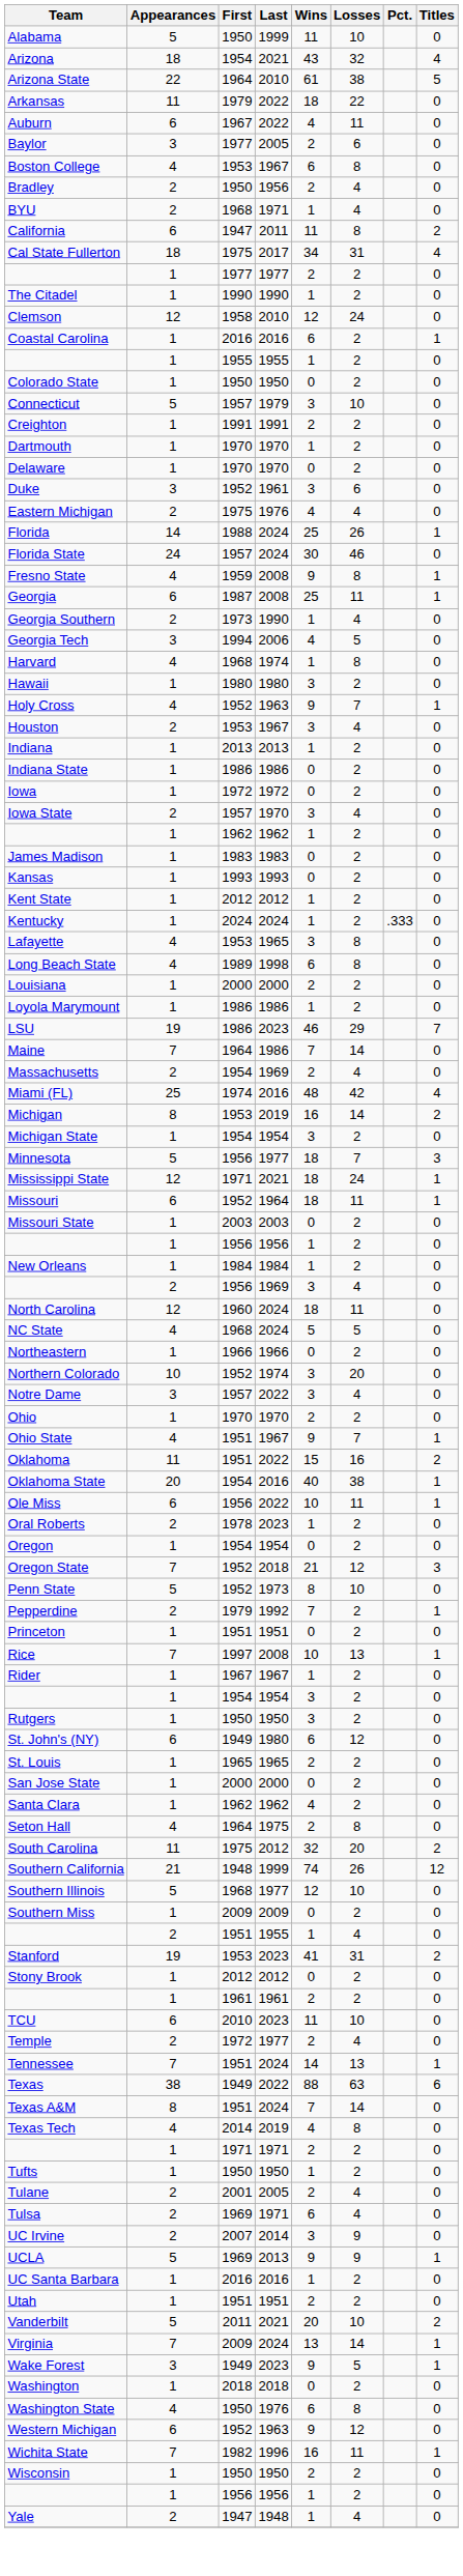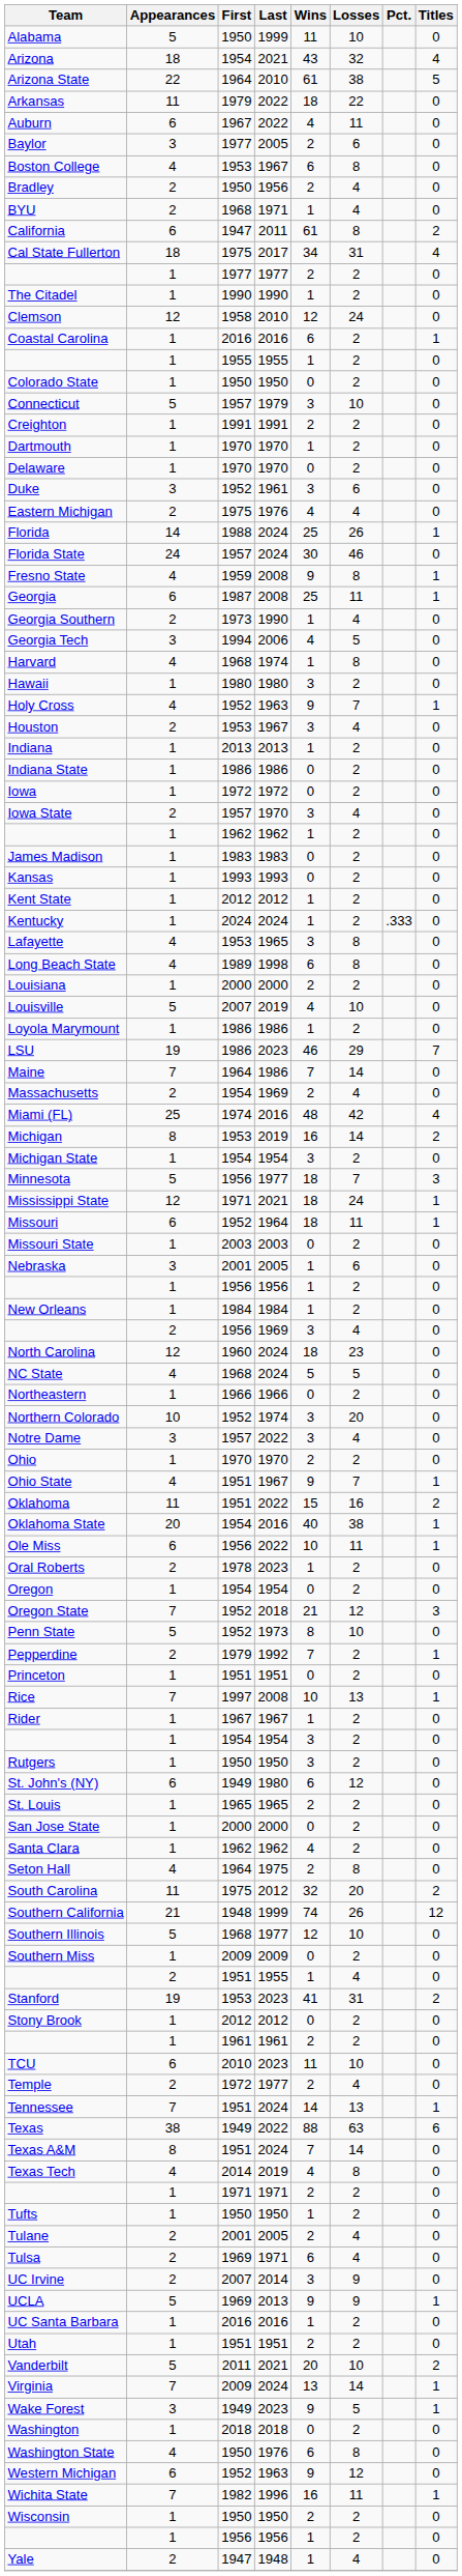 <table class="wikitable sortable" style="text-align:center;">
 <tr>
 <th>Team</th>
 <th>Appearances</th>
 <th>First</th>
 <th>Last</th>
 <th>Wins</th>
 <th>Losses</th>
 <th>Pct.</th>
 <th>Titles</th>
 </tr>
 <tr>
 <td style="text-align:left;"><a href='#'>Alabama</a></td>
 <td>5</td>
 <td>1950</td>
 <td>1999</td>
 <td>11</td>
 <td>10</td>
 <td></td>
 <td>0</td>
 </tr>
 <tr>
 <td style="text-align:left;"><a href='#'>Arizona</a></td>
 <td>18</td>
 <td>1954</td>
 <td>2021</td>
 <td>43</td>
 <td>32</td>
 <td></td>
 <td>4</td>
 </tr>
 <tr>
 <td style="text-align:left;"><a href='#'>Arizona State</a></td>
 <td>22</td>
 <td>1964</td>
 <td>2010</td>
 <td>61</td>
 <td>38</td>
 <td></td>
 <td>5</td>
 </tr>
 <tr>
 <td style="text-align:left;"><a href='#'>Arkansas</a></td>
 <td>11</td>
 <td>1979</td>
 <td>2022</td>
 <td>18</td>
 <td>22</td>
 <td></td>
 <td>0</td>
 </tr>
 <tr>
 <td style="text-align:left;"><a href='#'>Auburn</a></td>
 <td>6</td>
 <td>1967</td>
 <td>2022</td>
 <td>4</td>
 <td>11</td>
 <td></td>
 <td>0</td>
 </tr>
 <tr>
 <td style="text-align:left;"><a href='#'>Baylor</a></td>
 <td>3</td>
 <td>1977</td>
 <td>2005</td>
 <td>2</td>
 <td>6</td>
 <td></td>
 <td>0</td>
 </tr>
 <tr>
 <td style="text-align:left;"><a href='#'>Boston College</a></td>
 <td>4</td>
 <td>1953</td>
 <td>1967</td>
 <td>6</td>
 <td>8</td>
 <td></td>
 <td>0</td>
 </tr>
 <tr>
 <td style="text-align:left;"><a href='#'>Bradley</a></td>
 <td>2</td>
 <td>1950</td>
 <td>1956</td>
 <td>2</td>
 <td>4</td>
 <td></td>
 <td>0</td>
 </tr>
 <tr>
 <td style="text-align:left;"><a href='#'>BYU</a></td>
 <td>2</td>
 <td>1968</td>
 <td>1971</td>
 <td>1</td>
 <td>4</td>
 <td></td>
 <td>0</td>
 </tr>
 <tr>
 <td style="text-align:left;"><a href='#'>California</a></td>
 <td>6</td>
 <td>1947</td>
 <td>2011</td>
-<td>11</td>
+<td>61</td>
 <td>8</td>
 <td></td>
 <td>2</td>
 </tr>
 <tr>
 <td style="text-align:left;"><a href='#'>Cal State Fullerton</a></td>
 <td>18</td>
 <td>1975</td>
 <td>2017</td>
 <td>34</td>
 <td>31</td>
 <td></td>
 <td>4</td>
 </tr>
 <tr>
 <td style="text-align:left;"></td>
 <td>1</td>
 <td>1977</td>
 <td>1977</td>
 <td>2</td>
 <td>2</td>
 <td></td>
 <td>0</td>
 </tr>
 <tr>
 <td style="text-align:left;"><a href='#'>The Citadel</a></td>
 <td>1</td>
 <td>1990</td>
 <td>1990</td>
 <td>1</td>
 <td>2</td>
 <td></td>
 <td>0</td>
 </tr>
 <tr>
 <td style="text-align:left;"><a href='#'>Clemson</a></td>
 <td>12</td>
 <td>1958</td>
 <td>2010</td>
 <td>12</td>
 <td>24</td>
 <td></td>
 <td>0</td>
 </tr>
 <tr>
 <td style="text-align:left;"><a href='#'>Coastal Carolina</a></td>
 <td>1</td>
 <td>2016</td>
 <td>2016</td>
 <td>6</td>
 <td>2</td>
 <td></td>
 <td>1</td>
 </tr>
 <tr>
 <td style="text-align:left;"></td>
 <td>1</td>
 <td>1955</td>
 <td>1955</td>
 <td>1</td>
 <td>2</td>
 <td></td>
 <td>0</td>
 </tr>
 <tr>
 <td style="text-align:left;"><a href='#'>Colorado State</a></td>
 <td>1</td>
 <td>1950</td>
 <td>1950</td>
 <td>0</td>
 <td>2</td>
 <td></td>
 <td>0</td>
 </tr>
 <tr>
 <td style="text-align:left;"><a href='#'>Connecticut</a></td>
 <td>5</td>
 <td>1957</td>
 <td>1979</td>
 <td>3</td>
 <td>10</td>
 <td></td>
 <td>0</td>
 </tr>
 <tr>
 <td style="text-align:left;"><a href='#'>Creighton</a></td>
 <td>1</td>
 <td>1991</td>
 <td>1991</td>
 <td>2</td>
 <td>2</td>
 <td></td>
 <td>0</td>
 </tr>
 <tr>
 <td style="text-align:left;"><a href='#'>Dartmouth</a></td>
 <td>1</td>
 <td>1970</td>
 <td>1970</td>
 <td>1</td>
 <td>2</td>
 <td></td>
 <td>0</td>
 </tr>
 <tr>
 <td style="text-align:left;"><a href='#'>Delaware</a></td>
 <td>1</td>
 <td>1970</td>
 <td>1970</td>
 <td>0</td>
 <td>2</td>
 <td></td>
 <td>0</td>
 </tr>
 <tr>
 <td style="text-align:left;"><a href='#'>Duke</a></td>
 <td>3</td>
 <td>1952</td>
 <td>1961</td>
 <td>3</td>
 <td>6</td>
 <td></td>
 <td>0</td>
 </tr>
 <tr>
 <td style="text-align:left;"><a href='#'>Eastern Michigan</a></td>
 <td>2</td>
 <td>1975</td>
 <td>1976</td>
 <td>4</td>
 <td>4</td>
 <td></td>
 <td>0</td>
 </tr>
 <tr>
 <td style="text-align:left;"><a href='#'>Florida</a></td>
 <td>14</td>
 <td>1988</td>
 <td>2024</td>
 <td>25</td>
 <td>26</td>
 <td></td>
 <td>1</td>
 </tr>
 <tr>
 <td style="text-align:left;"><a href='#'>Florida State</a></td>
 <td>24</td>
 <td>1957</td>
 <td>2024</td>
 <td>30</td>
 <td>46</td>
 <td></td>
 <td>0</td>
 </tr>
 <tr>
 <td style="text-align:left;"><a href='#'>Fresno State</a></td>
 <td>4</td>
 <td>1959</td>
 <td>2008</td>
 <td>9</td>
 <td>8</td>
 <td></td>
 <td>1</td>
 </tr>
 <tr>
 <td style="text-align:left;"><a href='#'>Georgia</a></td>
 <td>6</td>
 <td>1987</td>
 <td>2008</td>
 <td>25</td>
 <td>11</td>
 <td></td>
 <td>1</td>
 </tr>
 <tr>
 <td style="text-align:left;"><a href='#'>Georgia Southern</a></td>
 <td>2</td>
 <td>1973</td>
 <td>1990</td>
 <td>1</td>
 <td>4</td>
 <td></td>
 <td>0</td>
 </tr>
 <tr>
 <td style="text-align:left;"><a href='#'>Georgia Tech</a></td>
 <td>3</td>
 <td>1994</td>
 <td>2006</td>
 <td>4</td>
 <td>5</td>
 <td></td>
 <td>0</td>
 </tr>
 <tr>
 <td style="text-align:left;"><a href='#'>Harvard</a></td>
 <td>4</td>
 <td>1968</td>
 <td>1974</td>
 <td>1</td>
 <td>8</td>
 <td></td>
 <td>0</td>
 </tr>
 <tr>
 <td style="text-align:left;"><a href='#'>Hawaii</a></td>
 <td>1</td>
 <td>1980</td>
 <td>1980</td>
 <td>3</td>
 <td>2</td>
 <td></td>
 <td>0</td>
 </tr>
 <tr>
 <td style="text-align:left;"><a href='#'>Holy Cross</a></td>
 <td>4</td>
 <td>1952</td>
 <td>1963</td>
 <td>9</td>
 <td>7</td>
 <td></td>
 <td>1</td>
 </tr>
 <tr>
 <td style="text-align:left;"><a href='#'>Houston</a></td>
 <td>2</td>
 <td>1953</td>
 <td>1967</td>
 <td>3</td>
 <td>4</td>
 <td></td>
 <td>0</td>
 </tr>
 <tr>
 <td style="text-align:left;"><a href='#'>Indiana</a></td>
 <td>1</td>
 <td>2013</td>
 <td>2013</td>
 <td>1</td>
 <td>2</td>
 <td></td>
 <td>0</td>
 </tr>
 <tr>
 <td style="text-align:left;"><a href='#'>Indiana State</a></td>
 <td>1</td>
 <td>1986</td>
 <td>1986</td>
 <td>0</td>
 <td>2</td>
 <td></td>
 <td>0</td>
 </tr>
 <tr>
 <td style="text-align:left;"><a href='#'>Iowa</a></td>
 <td>1</td>
 <td>1972</td>
 <td>1972</td>
 <td>0</td>
 <td>2</td>
 <td></td>
 <td>0</td>
 </tr>
 <tr>
 <td style="text-align:left;"><a href='#'>Iowa State</a></td>
 <td>2</td>
 <td>1957</td>
 <td>1970</td>
 <td>3</td>
 <td>4</td>
 <td></td>
 <td>0</td>
 </tr>
 <tr>
 <td style="text-align:left;"></td>
 <td>1</td>
 <td>1962</td>
 <td>1962</td>
 <td>1</td>
 <td>2</td>
 <td></td>
 <td>0</td>
 </tr>
 <tr>
 <td style="text-align:left;"><a href='#'>James Madison</a></td>
 <td>1</td>
 <td>1983</td>
 <td>1983</td>
 <td>0</td>
 <td>2</td>
 <td></td>
 <td>0</td>
 </tr>
 <tr>
 <td style="text-align:left;"><a href='#'>Kansas</a></td>
 <td>1</td>
 <td>1993</td>
 <td>1993</td>
 <td>0</td>
 <td>2</td>
 <td></td>
 <td>0</td>
 </tr>
 <tr>
 <td style="text-align:left;"><a href='#'>Kent State</a></td>
 <td>1</td>
 <td>2012</td>
 <td>2012</td>
 <td>1</td>
 <td>2</td>
 <td></td>
 <td>0</td>
 </tr>
 <tr>
 <td style="text-align:left;"><a href='#'>Kentucky</a></td>
 <td>1</td>
 <td>2024</td>
 <td>2024</td>
 <td>1</td>
 <td>2</td>
 <td>.333</td>
 <td>0</td>
 </tr>
 <tr>
 <td style="text-align:left;"><a href='#'>Lafayette</a></td>
 <td>4</td>
 <td>1953</td>
 <td>1965</td>
 <td>3</td>
 <td>8</td>
 <td></td>
 <td>0</td>
 </tr>
 <tr>
 <td style="text-align:left;"><a href='#'>Long Beach State</a></td>
 <td>4</td>
 <td>1989</td>
 <td>1998</td>
 <td>6</td>
 <td>8</td>
 <td></td>
 <td>0</td>
 </tr>
 <tr>
 <td style="text-align:left;"><a href='#'>Louisiana</a></td>
 <td>1</td>
 <td>2000</td>
 <td>2000</td>
 <td>2</td>
 <td>2</td>
 <td></td>
 <td>0</td>
 </tr>
 <tr>
+<td style="text-align:left;"><a href='#'>Louisville</a></td>
+<td>5</td>
+<td>2007</td>
+<td>2019</td>
+<td>4</td>
+<td>10</td>
+<td></td>
+<td>0</td>
+</tr>
+<tr>
 <td style="text-align:left;"><a href='#'>Loyola Marymount</a></td>
 <td>1</td>
 <td>1986</td>
 <td>1986</td>
 <td>1</td>
 <td>2</td>
 <td></td>
 <td>0</td>
 </tr>
 <tr>
 <td style="text-align:left;"><a href='#'>LSU</a></td>
 <td>19</td>
 <td>1986</td>
 <td>2023</td>
 <td>46</td>
 <td>29</td>
 <td></td>
 <td>7</td>
 </tr>
 <tr>
 <td style="text-align:left;"><a href='#'>Maine</a></td>
 <td>7</td>
 <td>1964</td>
 <td>1986</td>
 <td>7</td>
 <td>14</td>
 <td></td>
 <td>0</td>
 </tr>
 <tr>
 <td style="text-align:left;"><a href='#'>Massachusetts</a></td>
 <td>2</td>
 <td>1954</td>
 <td>1969</td>
 <td>2</td>
 <td>4</td>
 <td></td>
 <td>0</td>
 </tr>
 <tr>
 <td style="text-align:left;"><a href='#'>Miami (FL)</a></td>
 <td>25</td>
 <td>1974</td>
 <td>2016</td>
 <td>48</td>
 <td>42</td>
 <td></td>
 <td>4</td>
 </tr>
 <tr>
 <td style="text-align:left;"><a href='#'>Michigan</a></td>
 <td>8</td>
 <td>1953</td>
 <td>2019</td>
 <td>16</td>
 <td>14</td>
 <td></td>
 <td>2</td>
 </tr>
 <tr>
 <td style="text-align:left;"><a href='#'>Michigan State</a></td>
 <td>1</td>
 <td>1954</td>
 <td>1954</td>
 <td>3</td>
 <td>2</td>
 <td></td>
 <td>0</td>
 </tr>
 <tr>
 <td style="text-align:left;"><a href='#'>Minnesota</a></td>
 <td>5</td>
 <td>1956</td>
 <td>1977</td>
 <td>18</td>
 <td>7</td>
 <td></td>
 <td>3</td>
 </tr>
 <tr>
 <td style="text-align:left;"><a href='#'>Mississippi State</a></td>
 <td>12</td>
 <td>1971</td>
 <td>2021</td>
 <td>18</td>
 <td>24</td>
 <td></td>
 <td>1</td>
 </tr>
 <tr>
 <td style="text-align:left;"><a href='#'>Missouri</a></td>
 <td>6</td>
 <td>1952</td>
 <td>1964</td>
 <td>18</td>
 <td>11</td>
 <td></td>
 <td>1</td>
 </tr>
 <tr>
 <td style="text-align:left;"><a href='#'>Missouri State</a></td>
 <td>1</td>
 <td>2003</td>
 <td>2003</td>
 <td>0</td>
 <td>2</td>
 <td></td>
 <td>0</td>
 </tr>
 <tr>
+<td style="text-align:left;"><a href='#'>Nebraska</a></td>
+<td>3</td>
+<td>2001</td>
+<td>2005</td>
+<td>1</td>
+<td>6</td>
+<td></td>
+<td>0</td>
+</tr>
+<tr>
 <td style="text-align:left;"></td>
 <td>1</td>
 <td>1956</td>
 <td>1956</td>
 <td>1</td>
 <td>2</td>
 <td></td>
 <td>0</td>
 </tr>
 <tr>
 <td style="text-align:left;"><a href='#'>New Orleans</a></td>
 <td>1</td>
 <td>1984</td>
 <td>1984</td>
 <td>1</td>
 <td>2</td>
 <td></td>
 <td>0</td>
 </tr>
 <tr>
 <td style="text-align:left;"></td>
 <td>2</td>
 <td>1956</td>
 <td>1969</td>
 <td>3</td>
 <td>4</td>
 <td></td>
 <td>0</td>
 </tr>
 <tr>
 <td style="text-align:left;"><a href='#'>North Carolina</a></td>
 <td>12</td>
 <td>1960</td>
 <td>2024</td>
 <td>18</td>
-<td>11</td>
+<td>23</td>
 <td></td>
 <td>0</td>
 </tr>
 <tr>
 <td style="text-align:left;"><a href='#'>NC State</a></td>
 <td>4</td>
 <td>1968</td>
 <td>2024</td>
 <td>5</td>
 <td>5</td>
 <td></td>
 <td>0</td>
 </tr>
 <tr>
 <td style="text-align:left;"><a href='#'>Northeastern</a></td>
 <td>1</td>
 <td>1966</td>
 <td>1966</td>
 <td>0</td>
 <td>2</td>
 <td></td>
 <td>0</td>
 </tr>
 <tr>
 <td style="text-align:left;"><a href='#'>Northern Colorado</a></td>
 <td>10</td>
 <td>1952</td>
 <td>1974</td>
 <td>3</td>
 <td>20</td>
 <td></td>
 <td>0</td>
 </tr>
 <tr>
 <td style="text-align:left;"><a href='#'>Notre Dame</a></td>
 <td>3</td>
 <td>1957</td>
 <td>2022</td>
 <td>3</td>
 <td>4</td>
 <td></td>
 <td>0</td>
 </tr>
 <tr>
 <td style="text-align:left;"><a href='#'>Ohio</a></td>
 <td>1</td>
 <td>1970</td>
 <td>1970</td>
 <td>2</td>
 <td>2</td>
 <td></td>
 <td>0</td>
 </tr>
 <tr>
 <td style="text-align:left;"><a href='#'>Ohio State</a></td>
 <td>4</td>
 <td>1951</td>
 <td>1967</td>
 <td>9</td>
 <td>7</td>
 <td></td>
 <td>1</td>
 </tr>
 <tr>
 <td style="text-align:left;"><a href='#'>Oklahoma</a></td>
 <td>11</td>
 <td>1951</td>
 <td>2022</td>
 <td>15</td>
 <td>16</td>
 <td></td>
 <td>2</td>
 </tr>
 <tr>
 <td style="text-align:left;"><a href='#'>Oklahoma State</a></td>
 <td>20</td>
 <td>1954</td>
 <td>2016</td>
 <td>40</td>
 <td>38</td>
 <td></td>
 <td>1</td>
 </tr>
 <tr>
 <td style="text-align:left;"><a href='#'>Ole Miss</a></td>
 <td>6</td>
 <td>1956</td>
 <td>2022</td>
 <td>10</td>
 <td>11</td>
 <td></td>
 <td>1</td>
 </tr>
 <tr>
 <td style="text-align:left;"><a href='#'>Oral Roberts</a></td>
 <td>2</td>
 <td>1978</td>
 <td>2023</td>
 <td>1</td>
 <td>2</td>
 <td></td>
 <td>0</td>
 </tr>
 <tr>
 <td style="text-align:left;"><a href='#'>Oregon</a></td>
 <td>1</td>
 <td>1954</td>
 <td>1954</td>
 <td>0</td>
 <td>2</td>
 <td></td>
 <td>0</td>
 </tr>
 <tr>
 <td style="text-align:left;"><a href='#'>Oregon State</a></td>
 <td>7</td>
 <td>1952</td>
 <td>2018</td>
 <td>21</td>
 <td>12</td>
 <td></td>
 <td>3</td>
 </tr>
 <tr>
 <td style="text-align:left;"><a href='#'>Penn State</a></td>
 <td>5</td>
 <td>1952</td>
 <td>1973</td>
 <td>8</td>
 <td>10</td>
 <td></td>
 <td>0</td>
 </tr>
 <tr>
 <td style="text-align:left;"><a href='#'>Pepperdine</a></td>
 <td>2</td>
 <td>1979</td>
 <td>1992</td>
 <td>7</td>
 <td>2</td>
 <td></td>
 <td>1</td>
 </tr>
 <tr>
 <td style="text-align:left;"><a href='#'>Princeton</a></td>
 <td>1</td>
 <td>1951</td>
 <td>1951</td>
 <td>0</td>
 <td>2</td>
 <td></td>
 <td>0</td>
 </tr>
 <tr>
 <td style="text-align:left;"><a href='#'>Rice</a></td>
 <td>7</td>
 <td>1997</td>
 <td>2008</td>
 <td>10</td>
 <td>13</td>
 <td></td>
 <td>1</td>
 </tr>
 <tr>
 <td style="text-align:left;"><a href='#'>Rider</a></td>
 <td>1</td>
 <td>1967</td>
 <td>1967</td>
 <td>1</td>
 <td>2</td>
 <td></td>
 <td>0</td>
 </tr>
 <tr>
 <td style="text-align:left;"></td>
 <td>1</td>
 <td>1954</td>
 <td>1954</td>
 <td>3</td>
 <td>2</td>
 <td></td>
 <td>0</td>
 </tr>
 <tr>
 <td style="text-align:left;"><a href='#'>Rutgers</a></td>
 <td>1</td>
 <td>1950</td>
 <td>1950</td>
 <td>3</td>
 <td>2</td>
 <td></td>
 <td>0</td>
 </tr>
 <tr>
 <td style="text-align:left;"><a href='#'>St. John's (NY)</a></td>
 <td>6</td>
 <td>1949</td>
 <td>1980</td>
 <td>6</td>
 <td>12</td>
 <td></td>
 <td>0</td>
 </tr>
 <tr>
 <td style="text-align:left;"><a href='#'>St. Louis</a></td>
 <td>1</td>
 <td>1965</td>
 <td>1965</td>
 <td>2</td>
 <td>2</td>
 <td></td>
 <td>0</td>
 </tr>
 <tr>
 <td style="text-align:left;"><a href='#'>San Jose State</a></td>
 <td>1</td>
 <td>2000</td>
 <td>2000</td>
 <td>0</td>
 <td>2</td>
 <td></td>
 <td>0</td>
 </tr>
 <tr>
 <td style="text-align:left;"><a href='#'>Santa Clara</a></td>
 <td>1</td>
 <td>1962</td>
 <td>1962</td>
 <td>4</td>
 <td>2</td>
 <td></td>
 <td>0</td>
 </tr>
 <tr>
 <td style="text-align:left;"><a href='#'>Seton Hall</a></td>
 <td>4</td>
 <td>1964</td>
 <td>1975</td>
 <td>2</td>
 <td>8</td>
 <td></td>
 <td>0</td>
 </tr>
 <tr>
 <td style="text-align:left;"><a href='#'>South Carolina</a></td>
 <td>11</td>
 <td>1975</td>
 <td>2012</td>
 <td>32</td>
 <td>20</td>
 <td></td>
 <td>2</td>
 </tr>
 <tr>
 <td style="text-align:left;"><a href='#'>Southern California</a></td>
 <td>21</td>
 <td>1948</td>
 <td>1999</td>
 <td>74</td>
 <td>26</td>
 <td></td>
 <td>12</td>
 </tr>
 <tr>
 <td style="text-align:left;"><a href='#'>Southern Illinois</a></td>
 <td>5</td>
 <td>1968</td>
 <td>1977</td>
 <td>12</td>
 <td>10</td>
 <td></td>
 <td>0</td>
 </tr>
 <tr>
 <td style="text-align:left;"><a href='#'>Southern Miss</a></td>
 <td>1</td>
 <td>2009</td>
 <td>2009</td>
 <td>0</td>
 <td>2</td>
 <td></td>
 <td>0</td>
 </tr>
 <tr>
 <td style="text-align:left;"></td>
 <td>2</td>
 <td>1951</td>
 <td>1955</td>
 <td>1</td>
 <td>4</td>
 <td></td>
 <td>0</td>
 </tr>
 <tr>
 <td style="text-align:left;"><a href='#'>Stanford</a></td>
 <td>19</td>
 <td>1953</td>
 <td>2023</td>
 <td>41</td>
 <td>31</td>
 <td></td>
 <td>2</td>
 </tr>
 <tr>
 <td style="text-align:left;"><a href='#'>Stony Brook</a></td>
 <td>1</td>
 <td>2012</td>
 <td>2012</td>
 <td>0</td>
 <td>2</td>
 <td></td>
 <td>0</td>
 </tr>
 <tr>
 <td style="text-align:left;"></td>
 <td>1</td>
 <td>1961</td>
 <td>1961</td>
 <td>2</td>
 <td>2</td>
 <td></td>
 <td>0</td>
 </tr>
 <tr>
 <td style="text-align:left;"><a href='#'>TCU</a></td>
 <td>6</td>
 <td>2010</td>
 <td>2023</td>
 <td>11</td>
 <td>10</td>
 <td></td>
 <td>0</td>
 </tr>
 <tr>
 <td style="text-align:left;"><a href='#'>Temple</a></td>
 <td>2</td>
 <td>1972</td>
 <td>1977</td>
 <td>2</td>
 <td>4</td>
 <td></td>
 <td>0</td>
 </tr>
 <tr>
 <td style="text-align:left;"><a href='#'>Tennessee</a></td>
 <td>7</td>
 <td>1951</td>
 <td>2024</td>
 <td>14</td>
 <td>13</td>
 <td></td>
 <td>1</td>
 </tr>
 <tr>
 <td style="text-align:left;"><a href='#'>Texas</a></td>
 <td>38</td>
 <td>1949</td>
 <td>2022</td>
 <td>88</td>
 <td>63</td>
 <td></td>
 <td>6</td>
 </tr>
 <tr>
 <td style="text-align:left;"><a href='#'>Texas A&M</a></td>
 <td>8</td>
 <td>1951</td>
 <td>2024</td>
 <td>7</td>
 <td>14</td>
 <td></td>
 <td>0</td>
 </tr>
 <tr>
 <td style="text-align:left;"><a href='#'>Texas Tech</a></td>
 <td>4</td>
 <td>2014</td>
 <td>2019</td>
 <td>4</td>
 <td>8</td>
 <td></td>
 <td>0</td>
 </tr>
 <tr>
 <td style="text-align:left;"></td>
 <td>1</td>
 <td>1971</td>
 <td>1971</td>
 <td>2</td>
 <td>2</td>
 <td></td>
 <td>0</td>
 </tr>
 <tr>
 <td style="text-align:left;"><a href='#'>Tufts</a></td>
 <td>1</td>
 <td>1950</td>
 <td>1950</td>
 <td>1</td>
 <td>2</td>
 <td></td>
 <td>0</td>
 </tr>
 <tr>
 <td style="text-align:left;"><a href='#'>Tulane</a></td>
 <td>2</td>
 <td>2001</td>
 <td>2005</td>
 <td>2</td>
 <td>4</td>
 <td></td>
 <td>0</td>
 </tr>
 <tr>
 <td style="text-align:left;"><a href='#'>Tulsa</a></td>
 <td>2</td>
 <td>1969</td>
 <td>1971</td>
 <td>6</td>
 <td>4</td>
 <td></td>
 <td>0</td>
 </tr>
 <tr>
 <td style="text-align:left;"><a href='#'>UC Irvine</a></td>
 <td>2</td>
 <td>2007</td>
 <td>2014</td>
 <td>3</td>
 <td>9</td>
 <td></td>
 <td>0</td>
 </tr>
 <tr>
 <td style="text-align:left;"><a href='#'>UCLA</a></td>
 <td>5</td>
 <td>1969</td>
 <td>2013</td>
 <td>9</td>
 <td>9</td>
 <td></td>
 <td>1</td>
 </tr>
 <tr>
 <td style="text-align:left;"><a href='#'>UC Santa Barbara</a></td>
 <td>1</td>
 <td>2016</td>
 <td>2016</td>
 <td>1</td>
 <td>2</td>
 <td></td>
 <td>0</td>
 </tr>
 <tr>
 <td style="text-align:left;"><a href='#'>Utah</a></td>
 <td>1</td>
 <td>1951</td>
 <td>1951</td>
 <td>2</td>
 <td>2</td>
 <td></td>
 <td>0</td>
 </tr>
 <tr>
 <td style="text-align:left;"><a href='#'>Vanderbilt</a></td>
 <td>5</td>
 <td>2011</td>
 <td>2021</td>
 <td>20</td>
 <td>10</td>
 <td></td>
 <td>2</td>
 </tr>
 <tr>
 <td style="text-align:left;"><a href='#'>Virginia</a></td>
 <td>7</td>
 <td>2009</td>
 <td>2024</td>
 <td>13</td>
 <td>14</td>
 <td></td>
 <td>1</td>
 </tr>
 <tr>
 <td style="text-align:left;"><a href='#'>Wake Forest</a></td>
 <td>3</td>
 <td>1949</td>
 <td>2023</td>
 <td>9</td>
 <td>5</td>
 <td></td>
 <td>1</td>
 </tr>
 <tr>
 <td style="text-align:left;"><a href='#'>Washington</a></td>
 <td>1</td>
 <td>2018</td>
 <td>2018</td>
 <td>0</td>
 <td>2</td>
 <td></td>
 <td>0</td>
 </tr>
 <tr>
 <td style="text-align:left;"><a href='#'>Washington State</a></td>
 <td>4</td>
 <td>1950</td>
 <td>1976</td>
 <td>6</td>
 <td>8</td>
 <td></td>
 <td>0</td>
 </tr>
 <tr>
 <td style="text-align:left;"><a href='#'>Western Michigan</a></td>
 <td>6</td>
 <td>1952</td>
 <td>1963</td>
 <td>9</td>
 <td>12</td>
 <td></td>
 <td>0</td>
 </tr>
 <tr>
 <td style="text-align:left;"><a href='#'>Wichita State</a></td>
 <td>7</td>
 <td>1982</td>
 <td>1996</td>
 <td>16</td>
 <td>11</td>
 <td></td>
 <td>1</td>
 </tr>
 <tr>
 <td style="text-align:left;"><a href='#'>Wisconsin</a></td>
 <td>1</td>
 <td>1950</td>
 <td>1950</td>
 <td>2</td>
 <td>2</td>
 <td></td>
 <td>0</td>
 </tr>
 <tr>
 <td style="text-align:left;"></td>
 <td>1</td>
 <td>1956</td>
 <td>1956</td>
 <td>1</td>
 <td>2</td>
 <td></td>
 <td>0</td>
 </tr>
 <tr>
 <td style="text-align:left;"><a href='#'>Yale</a></td>
 <td>2</td>
 <td>1947</td>
 <td>1948</td>
 <td>1</td>
 <td>4</td>
 <td></td>
 <td>0</td>
 </tr>
 <tr>
 </tr>
 </table>
